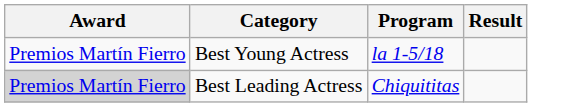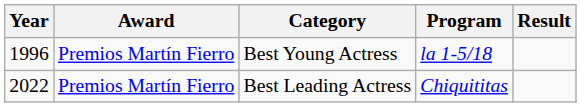 <table class="wikitable" style="font-size: 90%;">
 <tr>
+<th>Year</th>
 <th>Award</th>
 <th>Category</th>
 <th>Program</th>
 <th>Result</th>
 </tr>
 <tr>
+<td>1996</td>
 <td><a href='#'>Premios Martín Fierro</a></td>
 <td>Best Young Actress</td>
 <td><em><a href='#'>la 1-5/18</a></em></td>
 <td></td>
 </tr>
 <tr>
-<td style="background: lightgrey;"><a href='#'>Premios Martín Fierro</a></td>
+<td>2022</td>
+<td><a href='#'>Premios Martín Fierro</a></td>
 <td>Best Leading Actress</td>
 <td><em><a href='#'>Chiquititas</a></em></td>
 <td></td>
 </tr>
 </table>
